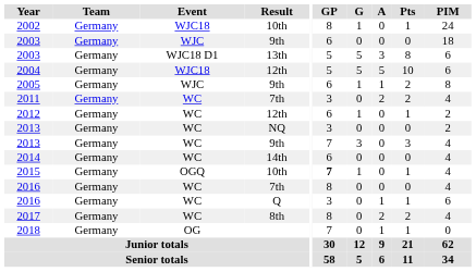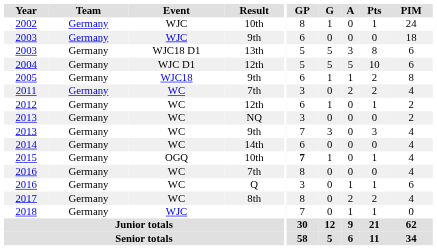 <table border="0" cellpadding="1" cellspacing="0" ID="Table3" style="text-align:center; width:40em">
 <tr ALIGN="center" bgcolor="#e0e0e0">
 <th>Year</th>
 <th>Team</th>
 <th>Event</th>
 <th>Result</th>
 <th rowspan="99" bgcolor="#ffffff"></th>
 <th>GP</th>
 <th>G</th>
 <th>A</th>
 <th>Pts</th>
 <th>PIM</th>
 </tr>
 <tr>
 <td><a href='#'>2002</a></td>
 <td><a href='#'>Germany</a></td>
-<td><a href='#'>WJC18</a></td>
+<td>WJC</td>
 <td>10th</td>
 <td>8</td>
 <td>1</td>
 <td>0</td>
 <td>1</td>
 <td>24</td>
 </tr>
 <tr bgcolor="#f0f0f0">
 <td><a href='#'>2003</a></td>
 <td><a href='#'>Germany</a></td>
 <td><a href='#'>WJC</a></td>
 <td>9th</td>
 <td>6</td>
 <td>0</td>
 <td>0</td>
 <td>0</td>
 <td>18</td>
 </tr>
 <tr>
 <td><a href='#'>2003</a></td>
 <td>Germany</td>
 <td>WJC18 D1</td>
 <td>13th</td>
 <td>5</td>
 <td>5</td>
 <td>3</td>
 <td>8</td>
 <td>6</td>
 </tr>
 <tr bgcolor="#f0f0f0">
 <td><a href='#'>2004</a></td>
 <td>Germany</td>
-<td><a href='#'>WJC18</a></td>
+<td>WJC D1</td>
 <td>12th</td>
 <td>5</td>
 <td>5</td>
 <td>5</td>
 <td>10</td>
 <td>6</td>
 </tr>
 <tr>
 <td><a href='#'>2005</a></td>
 <td>Germany</td>
-<td>WJC</td>
+<td><a href='#'>WJC18</a></td>
 <td>9th</td>
 <td>6</td>
 <td>1</td>
 <td>1</td>
 <td>2</td>
 <td>8</td>
 </tr>
 <tr bgcolor="#f0f0f0">
 <td><a href='#'>2011</a></td>
 <td><a href='#'>Germany</a></td>
 <td><a href='#'>WC</a></td>
 <td>7th</td>
 <td>3</td>
 <td>0</td>
 <td>2</td>
 <td>2</td>
 <td>4</td>
 </tr>
 <tr>
 <td><a href='#'>2012</a></td>
 <td>Germany</td>
 <td>WC</td>
 <td>12th</td>
 <td>6</td>
 <td>1</td>
 <td>0</td>
 <td>1</td>
 <td>2</td>
 </tr>
 <tr bgcolor="#f0f0f0">
 <td><a href='#'>2013</a></td>
 <td>Germany</td>
 <td>WC</td>
 <td>NQ</td>
 <td>3</td>
 <td>0</td>
 <td>0</td>
 <td>0</td>
 <td>2</td>
 </tr>
 <tr>
 <td><a href='#'>2013</a></td>
 <td>Germany</td>
 <td>WC</td>
 <td>9th</td>
 <td>7</td>
 <td>3</td>
 <td>0</td>
 <td>3</td>
 <td>4</td>
 </tr>
 <tr bgcolor="#f0f0f0">
 <td><a href='#'>2014</a></td>
 <td>Germany</td>
 <td>WC</td>
 <td>14th</td>
 <td>6</td>
 <td>0</td>
 <td>0</td>
 <td>0</td>
 <td>4</td>
 </tr>
 <tr>
 <td><a href='#'>2015</a></td>
 <td>Germany</td>
 <td>OGQ</td>
 <td>10th</td>
 <td><strong>7</strong></td>
 <td>1</td>
 <td>0</td>
 <td>1</td>
 <td>4</td>
 </tr>
 <tr bgcolor="#f0f0f0">
 <td><a href='#'>2016</a></td>
 <td>Germany</td>
 <td>WC</td>
 <td>7th</td>
 <td>8</td>
 <td>0</td>
 <td>0</td>
 <td>0</td>
 <td>4</td>
 </tr>
 <tr>
 <td><a href='#'>2016</a></td>
 <td>Germany</td>
 <td>WC</td>
 <td>Q</td>
 <td>3</td>
 <td>0</td>
 <td>1</td>
 <td>1</td>
 <td>6</td>
 </tr>
 <tr bgcolor="#f0f0f0">
 <td><a href='#'>2017</a></td>
 <td>Germany</td>
 <td>WC</td>
 <td>8th</td>
 <td>8</td>
 <td>0</td>
 <td>2</td>
 <td>2</td>
 <td>4</td>
 </tr>
 <tr>
 <td><a href='#'>2018</a></td>
 <td>Germany</td>
-<td>OG</td>
+<td><a href='#'>WJC</a></td>
 <td></td>
 <td>7</td>
 <td>0</td>
 <td>1</td>
 <td>1</td>
 <td>0</td>
 </tr>
 <tr bgcolor="#e0e0e0">
 <th colspan="4">Junior totals</th>
 <th>30</th>
 <th>12</th>
 <th>9</th>
 <th>21</th>
 <th>62</th>
 </tr>
 <tr bgcolor="#e0e0e0">
 <th colspan="4">Senior totals</th>
 <th>58</th>
 <th>5</th>
 <th>6</th>
 <th>11</th>
 <th>34</th>
 </tr>
 </table>
